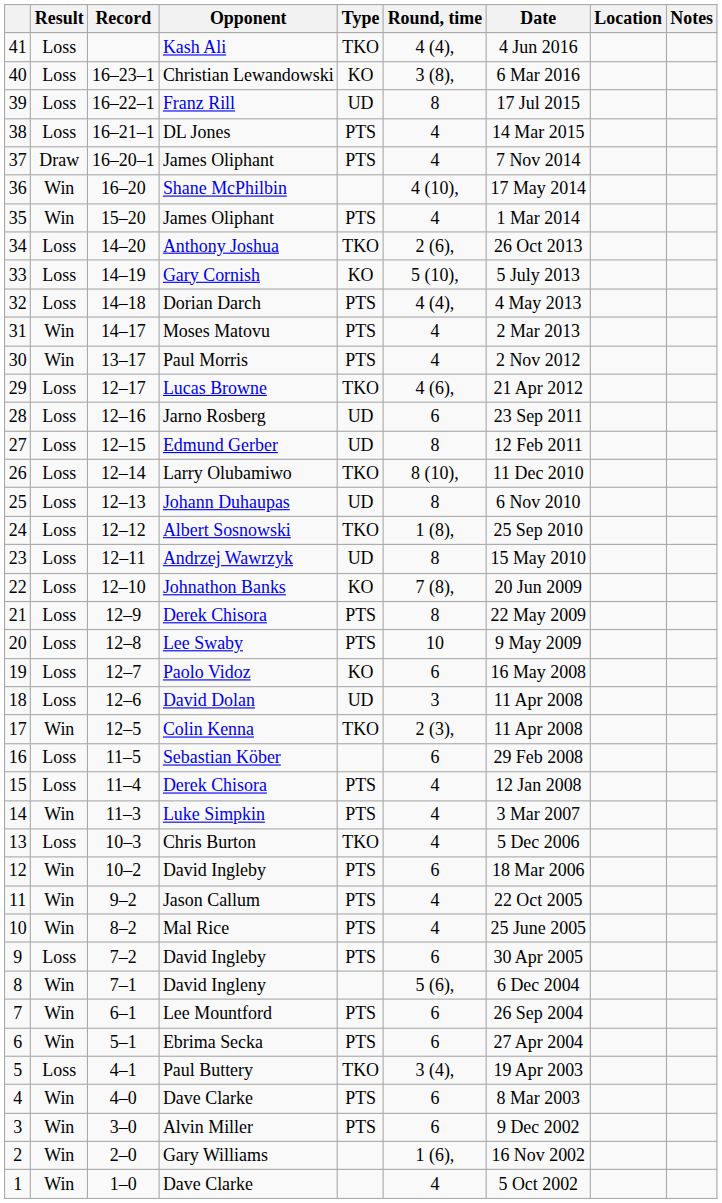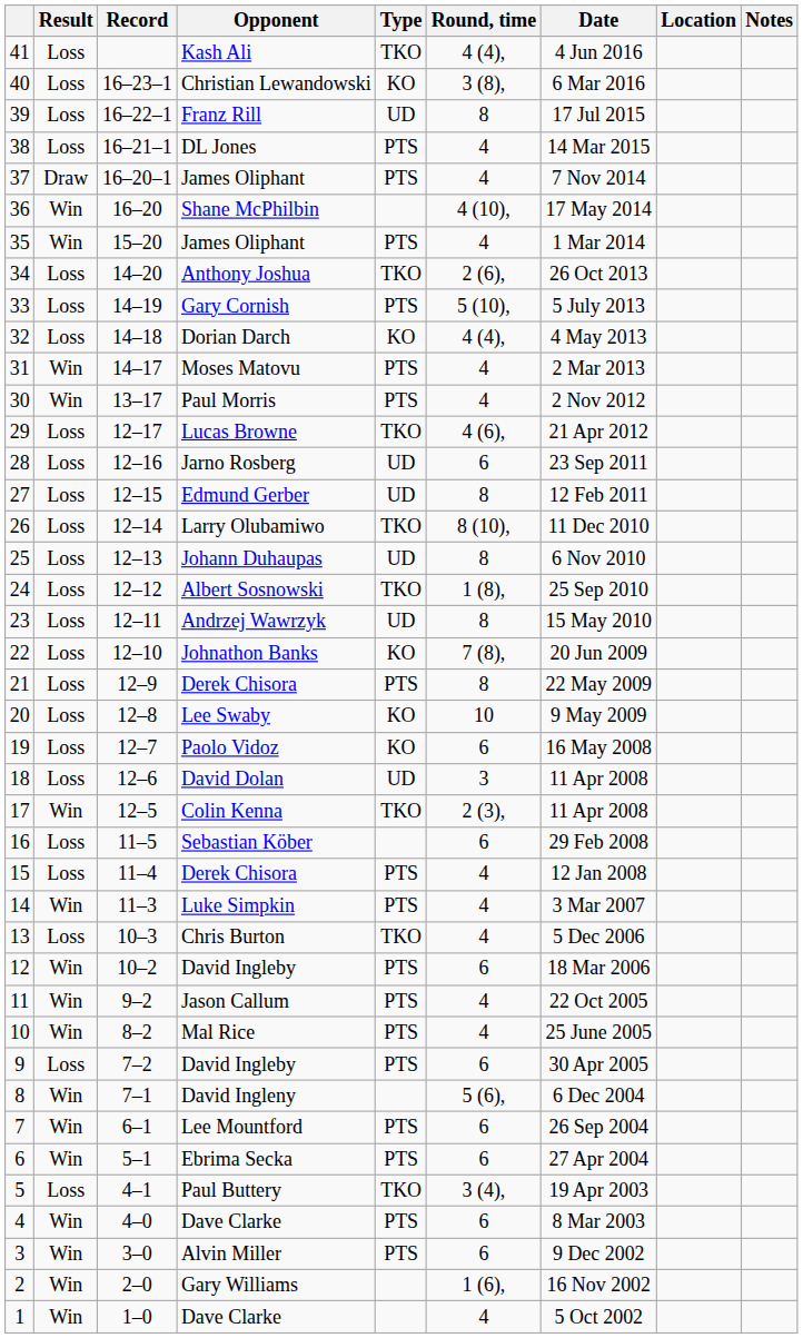 <table class="wikitable" style="text-align:center">
 <tr>
 <th></th>
 <th>Result</th>
 <th>Record</th>
 <th>Opponent</th>
 <th>Type</th>
 <th>Round, time</th>
 <th>Date</th>
 <th>Location</th>
 <th>Notes</th>
 </tr>
 <tr>
 <td>41</td>
 <td>Loss</td>
 <td></td>
 <td style="text-align:left;"><a href='#'>Kash Ali</a></td>
 <td>TKO</td>
 <td>4 (4), </td>
 <td>4 Jun 2016</td>
 <td style="text-align:left;"></td>
 <td></td>
 </tr>
 <tr>
 <td>40</td>
 <td>Loss</td>
 <td>16–23–1</td>
 <td style="text-align:left;">Christian Lewandowski</td>
 <td>KO</td>
 <td>3 (8), </td>
 <td>6 Mar 2016</td>
 <td style="text-align:left;"></td>
 <td></td>
 </tr>
 <tr>
 <td>39</td>
 <td>Loss</td>
 <td>16–22–1</td>
 <td style="text-align:left;"><a href='#'>Franz Rill</a></td>
 <td>UD</td>
 <td>8</td>
 <td>17 Jul 2015</td>
 <td style="text-align:left;"></td>
 <td></td>
 </tr>
 <tr>
 <td>38</td>
 <td>Loss</td>
 <td>16–21–1</td>
 <td style="text-align:left;">DL Jones</td>
 <td>PTS</td>
 <td>4</td>
 <td>14 Mar 2015</td>
 <td style="text-align:left;"></td>
 <td></td>
 </tr>
 <tr>
 <td>37</td>
 <td>Draw</td>
 <td>16–20–1</td>
 <td style="text-align:left;">James Oliphant</td>
 <td>PTS</td>
 <td>4</td>
 <td>7 Nov 2014</td>
 <td style="text-align:left;"></td>
 <td></td>
 </tr>
 <tr>
 <td>36</td>
 <td>Win</td>
 <td>16–20</td>
 <td style="text-align:left;"><a href='#'>Shane McPhilbin</a></td>
 <td></td>
 <td>4 (10), </td>
 <td>17 May 2014</td>
 <td style="text-align:left;"></td>
 <td style="text-align:left;"></td>
 </tr>
 <tr>
 <td>35</td>
 <td>Win</td>
 <td>15–20</td>
 <td style="text-align:left;">James Oliphant</td>
 <td>PTS</td>
 <td>4</td>
 <td>1 Mar 2014</td>
 <td style="text-align:left;"></td>
 <td></td>
 </tr>
 <tr>
 <td>34</td>
 <td>Loss</td>
 <td>14–20</td>
 <td style="text-align:left;"><a href='#'>Anthony Joshua</a></td>
 <td>TKO</td>
 <td>2 (6), </td>
 <td>26 Oct 2013</td>
 <td style="text-align:left;"></td>
 <td></td>
 </tr>
 <tr>
 <td>33</td>
 <td>Loss</td>
 <td>14–19</td>
 <td style="text-align:left;"><a href='#'>Gary Cornish</a></td>
-<td>KO</td>
+<td>PTS</td>
 <td>5 (10), </td>
 <td>5 July 2013</td>
 <td style="text-align:left;"></td>
 <td style="text-align:left;"></td>
 </tr>
 <tr>
 <td>32</td>
 <td>Loss</td>
 <td>14–18</td>
 <td style="text-align:left;">Dorian Darch</td>
-<td>PTS</td>
+<td>KO</td>
 <td>4 (4), </td>
 <td>4 May 2013</td>
 <td style="text-align:left;"></td>
 <td></td>
 </tr>
 <tr>
 <td>31</td>
 <td>Win</td>
 <td>14–17</td>
 <td style="text-align:left;">Moses Matovu</td>
 <td>PTS</td>
 <td>4</td>
 <td>2 Mar 2013</td>
 <td style="text-align:left;"></td>
 <td></td>
 </tr>
 <tr>
 <td>30</td>
 <td>Win</td>
 <td>13–17</td>
 <td style="text-align:left;">Paul Morris</td>
 <td>PTS</td>
 <td>4</td>
 <td>2 Nov 2012</td>
 <td style="text-align:left;"></td>
 <td></td>
 </tr>
 <tr>
 <td>29</td>
 <td>Loss</td>
 <td>12–17</td>
 <td style="text-align:left;"><a href='#'>Lucas Browne</a></td>
 <td>TKO</td>
 <td>4 (6), </td>
 <td>21 Apr 2012</td>
 <td style="text-align:left;"></td>
 <td></td>
 </tr>
 <tr>
 <td>28</td>
 <td>Loss</td>
 <td>12–16</td>
 <td style="text-align:left;">Jarno Rosberg</td>
 <td>UD</td>
 <td>6</td>
 <td>23 Sep 2011</td>
 <td style="text-align:left;"></td>
 <td></td>
 </tr>
 <tr>
 <td>27</td>
 <td>Loss</td>
 <td>12–15</td>
 <td style="text-align:left;"><a href='#'>Edmund Gerber</a></td>
 <td>UD</td>
 <td>8</td>
 <td>12 Feb 2011</td>
 <td style="text-align:left;"></td>
 <td></td>
 </tr>
 <tr>
 <td>26</td>
 <td>Loss</td>
 <td>12–14</td>
 <td style="text-align:left;">Larry Olubamiwo</td>
 <td>TKO</td>
 <td>8 (10), </td>
 <td>11 Dec 2010</td>
 <td style="text-align:left;"></td>
 <td style="text-align:left;"></td>
 </tr>
 <tr>
 <td>25</td>
 <td>Loss</td>
 <td>12–13</td>
 <td style="text-align:left;"><a href='#'>Johann Duhaupas</a></td>
 <td>UD</td>
 <td>8</td>
 <td>6 Nov 2010</td>
 <td style="text-align:left;"></td>
 <td></td>
 </tr>
 <tr>
 <td>24</td>
 <td>Loss</td>
 <td>12–12</td>
 <td style="text-align:left;"><a href='#'>Albert Sosnowski</a></td>
 <td>TKO</td>
 <td>1 (8), </td>
 <td>25 Sep 2010</td>
 <td style="text-align:left;"></td>
 <td></td>
 </tr>
 <tr>
 <td>23</td>
 <td>Loss</td>
 <td>12–11</td>
 <td style="text-align:left;"><a href='#'>Andrzej Wawrzyk</a></td>
 <td>UD</td>
 <td>8</td>
 <td>15 May 2010</td>
 <td style="text-align:left;"></td>
 <td></td>
 </tr>
 <tr>
 <td>22</td>
 <td>Loss</td>
 <td>12–10</td>
 <td style="text-align:left;"><a href='#'>Johnathon Banks</a></td>
 <td>KO</td>
 <td>7 (8), </td>
 <td>20 Jun 2009</td>
 <td style="text-align:left;"></td>
 <td></td>
 </tr>
 <tr>
 <td>21</td>
 <td>Loss</td>
 <td>12–9</td>
 <td style="text-align:left;"><a href='#'>Derek Chisora</a></td>
 <td>PTS</td>
 <td>8</td>
 <td>22 May 2009</td>
 <td style="text-align:left;"></td>
 <td></td>
 </tr>
 <tr>
 <td>20</td>
 <td>Loss</td>
 <td>12–8</td>
 <td style="text-align:left;"><a href='#'>Lee Swaby</a></td>
-<td>PTS</td>
+<td>KO</td>
 <td>10</td>
 <td>9 May 2009</td>
 <td style="text-align:left;"></td>
 <td style="text-align:left;"></td>
 </tr>
 <tr>
 <td>19</td>
 <td>Loss</td>
 <td>12–7</td>
 <td style="text-align:left;"><a href='#'>Paolo Vidoz</a></td>
 <td>KO</td>
 <td>6</td>
 <td>16 May 2008</td>
 <td style="text-align:left;"></td>
 <td></td>
 </tr>
 <tr>
 <td>18</td>
 <td>Loss</td>
 <td>12–6</td>
 <td style="text-align:left;"><a href='#'>David Dolan</a></td>
 <td>UD</td>
 <td>3</td>
 <td>11 Apr 2008</td>
 <td style="text-align:left;"></td>
 <td align=left></td>
 </tr>
 <tr>
 <td>17</td>
 <td>Win</td>
 <td>12–5</td>
 <td style="text-align:left;"><a href='#'>Colin Kenna</a></td>
 <td>TKO</td>
 <td>2 (3), </td>
 <td>11 Apr 2008</td>
 <td style="text-align:left;"></td>
 <td align=left></td>
 </tr>
 <tr>
 <td>16</td>
 <td>Loss</td>
 <td>11–5</td>
 <td style="text-align:left;"><a href='#'>Sebastian Köber</a></td>
 <td></td>
 <td>6</td>
 <td>29 Feb 2008</td>
 <td style="text-align:left;"></td>
 <td></td>
 </tr>
 <tr>
 <td>15</td>
 <td>Loss</td>
 <td>11–4</td>
 <td style="text-align:left;"><a href='#'>Derek Chisora</a></td>
 <td>PTS</td>
 <td>4</td>
 <td>12 Jan 2008</td>
 <td style="text-align:left;"></td>
 <td></td>
 </tr>
 <tr>
 <td>14</td>
 <td>Win</td>
 <td>11–3</td>
 <td style="text-align:left;"><a href='#'>Luke Simpkin</a></td>
 <td>PTS</td>
 <td>4</td>
 <td>3 Mar 2007</td>
 <td style="text-align:left;"></td>
 <td></td>
 </tr>
 <tr>
 <td>13</td>
 <td>Loss</td>
 <td>10–3</td>
 <td style="text-align:left;">Chris Burton</td>
 <td>TKO</td>
 <td>4</td>
 <td>5 Dec 2006</td>
 <td style="text-align:left;"></td>
 <td></td>
 </tr>
 <tr>
 <td>12</td>
 <td>Win</td>
 <td>10–2</td>
 <td style="text-align:left;">David Ingleby</td>
 <td>PTS</td>
 <td>6</td>
 <td>18 Mar 2006</td>
 <td style="text-align:left;"></td>
 <td></td>
 </tr>
 <tr>
 <td>11</td>
 <td>Win</td>
 <td>9–2</td>
 <td style="text-align:left;">Jason Callum</td>
 <td>PTS</td>
 <td>4</td>
 <td>22 Oct 2005</td>
 <td style="text-align:left;"></td>
 <td></td>
 </tr>
 <tr>
 <td>10</td>
 <td>Win</td>
 <td>8–2</td>
 <td style="text-align:left;">Mal Rice</td>
 <td>PTS</td>
 <td>4</td>
 <td>25 June 2005</td>
 <td style="text-align:left;"></td>
 <td></td>
 </tr>
 <tr>
 <td>9</td>
 <td>Loss</td>
 <td>7–2</td>
 <td style="text-align:left;">David Ingleby</td>
 <td>PTS</td>
 <td>6</td>
 <td>30 Apr 2005</td>
 <td style="text-align:left;"></td>
 <td></td>
 </tr>
 <tr>
 <td>8</td>
 <td>Win</td>
 <td>7–1</td>
 <td style="text-align:left;">David Ingleny</td>
 <td></td>
 <td>5 (6), </td>
 <td>6 Dec 2004</td>
 <td style="text-align:left;"></td>
 <td></td>
 </tr>
 <tr>
 <td>7</td>
 <td>Win</td>
 <td>6–1</td>
 <td style="text-align:left;">Lee Mountford</td>
 <td>PTS</td>
 <td>6</td>
 <td>26 Sep 2004</td>
 <td style="text-align:left;"></td>
 <td></td>
 </tr>
 <tr>
 <td>6</td>
 <td>Win</td>
 <td>5–1</td>
 <td style="text-align:left;">Ebrima Secka</td>
 <td>PTS</td>
 <td>6</td>
 <td>27 Apr 2004</td>
 <td style="text-align:left;"></td>
 <td></td>
 </tr>
 <tr>
 <td>5</td>
 <td>Loss</td>
 <td>4–1</td>
 <td style="text-align:left;">Paul Buttery</td>
 <td>TKO</td>
 <td>3 (4), </td>
 <td>19 Apr 2003</td>
 <td style="text-align:left;"></td>
 <td></td>
 </tr>
 <tr>
 <td>4</td>
 <td>Win</td>
 <td>4–0</td>
 <td style="text-align:left;">Dave Clarke</td>
 <td>PTS</td>
 <td>6</td>
 <td>8 Mar 2003</td>
 <td style="text-align:left;"></td>
 <td></td>
 </tr>
 <tr>
 <td>3</td>
 <td>Win</td>
 <td>3–0</td>
 <td style="text-align:left;">Alvin Miller</td>
 <td>PTS</td>
 <td>6</td>
 <td>9 Dec 2002</td>
 <td style="text-align:left;"></td>
 <td></td>
 </tr>
 <tr>
 <td>2</td>
 <td>Win</td>
 <td>2–0</td>
 <td style="text-align:left;">Gary Williams</td>
 <td></td>
 <td>1 (6), </td>
 <td>16 Nov 2002</td>
 <td style="text-align:left;"></td>
 <td></td>
 </tr>
 <tr>
 <td>1</td>
 <td>Win</td>
 <td>1–0</td>
 <td style="text-align:left;">Dave Clarke</td>
 <td></td>
 <td>4</td>
 <td>5 Oct 2002</td>
 <td style="text-align:left;"></td>
 <td></td>
 </tr>
 </table>
